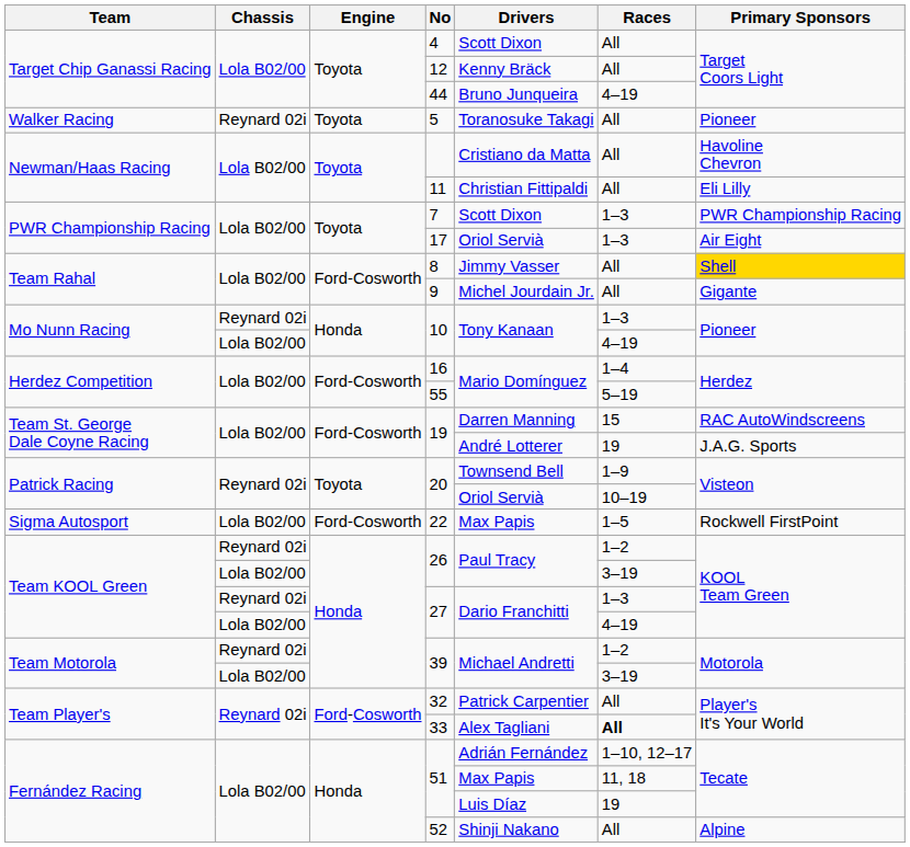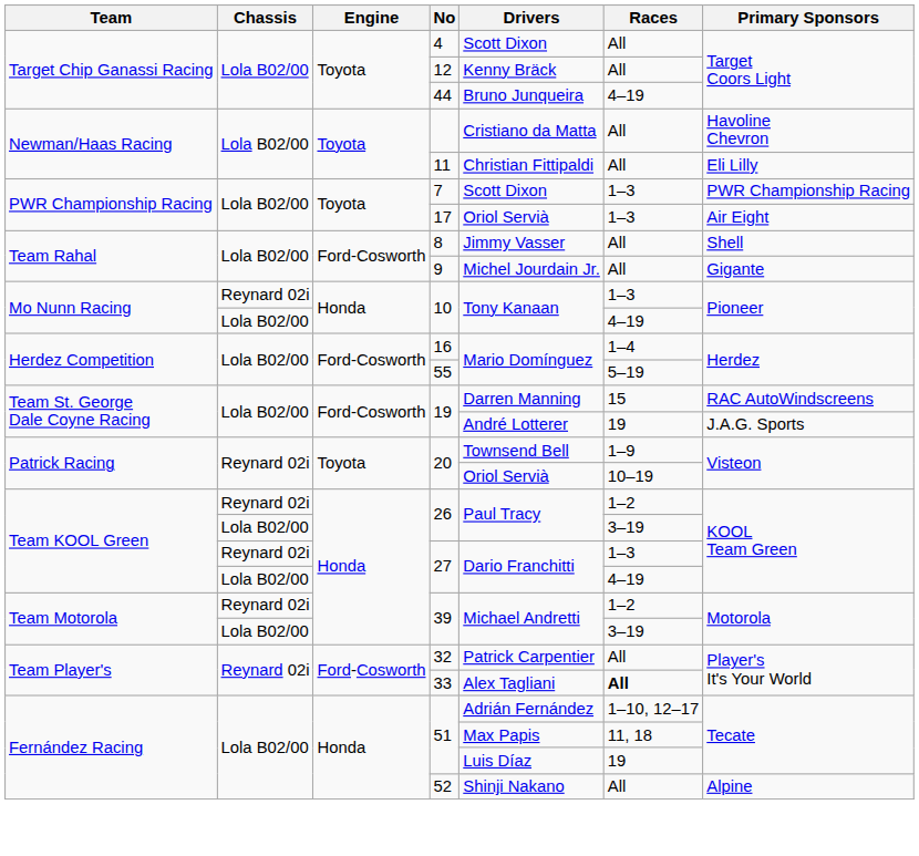 <table class="wikitable" style="font-size: 85%;">
 <tr>
 <th>Team</th>
 <th>Chassis</th>
 <th>Engine</th>
 <th>No</th>
 <th>Drivers</th>
 <th>Races</th>
 <th>Primary Sponsors</th>
 </tr>
 <tr>
 <td rowspan=3 nowrap> <a href='#'>Target Chip Ganassi Racing</a></td>
 <td rowspan=3 nowrap><a href='#'>Lola B02/00</a></td>
 <td rowspan=3>Toyota</td>
 <td>4</td>
 <td> <a href='#'>Scott Dixon</a></td>
 <td>All</td>
 <td rowspan=3><a href='#'>Target</a><br><a href='#'>Coors Light</a> <small></small></td>
 </tr>
 <tr>
 <td>12</td>
 <td> <a href='#'>Kenny Bräck</a></td>
 <td>All</td>
 </tr>
 <tr>
 <td>44</td>
 <td> <a href='#'>Bruno Junqueira</a></td>
 <td>4–19</td>
-</tr>
-<tr>
-<td> <a href='#'>Walker Racing</a></td>
-<td nowrap>Reynard 02i</td>
-<td>Toyota</td>
-<td>5</td>
-<td> <a href='#'>Toranosuke Takagi</a></td>
-<td>All</td>
-<td><a href='#'>Pioneer</a></td>
 </tr>
 <tr>
 <td rowspan=2> <a href='#'>Newman/Haas Racing</a></td>
 <td rowspan=2><a href='#'>Lola</a> B02/00</td>
 <td rowspan=2><a href='#'>Toyota</a></td>
 <td></td>
 <td> <a href='#'>Cristiano da Matta</a></td>
 <td>All</td>
 <td><a href='#'>Havoline</a> <small></small><br><a href='#'>Chevron</a> <small></small></td>
 </tr>
 <tr>
 <td>11</td>
 <td> <a href='#'>Christian Fittipaldi</a></td>
 <td>All</td>
 <td><a href='#'>Eli Lilly</a></td>
 </tr>
 <tr>
 <td rowspan="2" nowrap> <a href='#'>PWR Championship Racing</a></td>
 <td rowspan="2">Lola B02/00</td>
 <td rowspan="2">Toyota</td>
 <td>7</td>
 <td> <a href='#'>Scott Dixon</a></td>
 <td>1–3</td>
 <td nowrap><a href='#'>PWR Championship Racing</a></td>
 </tr>
 <tr>
 <td>17</td>
 <td> <a href='#'>Oriol Servià</a></td>
 <td>1–3</td>
 <td><a href='#'>Air Eight</a></td>
 </tr>
 <tr>
 <td rowspan=2> <a href='#'>Team Rahal</a></td>
 <td rowspan=2>Lola B02/00</td>
 <td rowspan=2>Ford-Cosworth</td>
 <td>8</td>
 <td> <a href='#'>Jimmy Vasser</a></td>
 <td>All</td>
-<td style="background: gold;"><a href='#'>Shell</a></td>
+<td><a href='#'>Shell</a></td>
 </tr>
 <tr>
 <td>9</td>
 <td> <a href='#'>Michel Jourdain Jr.</a></td>
 <td>All</td>
 <td><a href='#'>Gigante</a></td>
 </tr>
 <tr>
 <td rowspan="2"> <a href='#'>Mo Nunn Racing</a></td>
 <td>Reynard 02i</td>
 <td rowspan="2">Honda</td>
 <td rowspan="2">10</td>
 <td rowspan="2"> <a href='#'>Tony Kanaan</a></td>
 <td>1–3</td>
 <td rowspan=2><a href='#'>Pioneer</a></td>
 </tr>
 <tr>
 <td>Lola B02/00</td>
 <td>4–19</td>
 </tr>
 <tr>
 <td rowspan=2> <a href='#'>Herdez Competition</a></td>
 <td rowspan=2>Lola B02/00</td>
 <td rowspan=2>Ford-Cosworth</td>
 <td>16</td>
 <td rowspan=2 nowrap> <a href='#'>Mario Domínguez</a> </td>
 <td>1–4</td>
 <td rowspan=2><a href='#'>Herdez</a></td>
 </tr>
 <tr>
 <td>55</td>
 <td>5–19</td>
 </tr>
 <tr>
 <td rowspan="2"> <a href='#'>Team St. George</a><br> <a href='#'>Dale Coyne Racing</a></td>
 <td rowspan="2">Lola B02/00</td>
 <td rowspan="2">Ford-Cosworth</td>
 <td rowspan="2">19</td>
 <td> <a href='#'>Darren Manning</a> </td>
 <td>15</td>
 <td><a href='#'>RAC AutoWindscreens</a></td>
 </tr>
 <tr>
 <td> <a href='#'>André Lotterer</a> </td>
 <td>19</td>
 <td>J.A.G. Sports</td>
 </tr>
 <tr>
 <td rowspan=2> <a href='#'>Patrick Racing</a></td>
 <td rowspan=2>Reynard 02i</td>
 <td rowspan=2>Toyota</td>
 <td rowspan=2>20</td>
 <td> <a href='#'>Townsend Bell</a> </td>
 <td>1–9</td>
 <td rowspan=2><a href='#'>Visteon</a></td>
 </tr>
 <tr>
 <td> <a href='#'>Oriol Servià</a></td>
 <td>10–19</td>
-</tr>
-<tr>
-<td> <a href='#'>Sigma Autosport</a></td>
-<td>Lola B02/00</td>
-<td>Ford-Cosworth</td>
-<td>22</td>
-<td> <a href='#'>Max Papis</a></td>
-<td>1–5</td>
-<td>Rockwell FirstPoint</td>
 </tr>
 <tr>
 <td rowspan=4> <a href='#'>Team KOOL Green</a></td>
 <td>Reynard 02i</td>
 <td rowspan="6"><a href='#'>Honda</a></td>
 <td rowspan="2">26</td>
 <td rowspan="2"> <a href='#'>Paul Tracy</a></td>
 <td>1–2</td>
 <td rowspan=4><a href='#'>KOOL</a> <small></small><br><a href='#'>Team Green</a> <small></small></td>
 </tr>
 <tr>
 <td>Lola B02/00</td>
 <td>3–19</td>
 </tr>
 <tr>
 <td>Reynard 02i</td>
 <td rowspan="2">27</td>
 <td rowspan="2"> <a href='#'>Dario Franchitti</a></td>
 <td>1–3</td>
 </tr>
 <tr>
 <td>Lola B02/00</td>
 <td>4–19</td>
 </tr>
 <tr>
 <td rowspan="2"> <a href='#'>Team Motorola</a></td>
 <td>Reynard 02i</td>
 <td rowspan="2">39</td>
 <td rowspan="2"> <a href='#'>Michael Andretti</a></td>
 <td>1–2</td>
 <td rowspan="2"><a href='#'>Motorola</a></td>
 </tr>
 <tr>
 <td>Lola B02/00</td>
 <td>3–19</td>
 </tr>
 <tr>
 <td rowspan=2> <a href='#'>Team Player's</a></td>
 <td rowspan=2><a href='#'>Reynard</a> 02i</td>
 <td rowspan=2><a href='#'>Ford</a>-<a href='#'>Cosworth</a></td>
 <td>32</td>
 <td> <a href='#'>Patrick Carpentier</a></td>
 <td>All</td>
 <td rowspan=2><a href='#'>Player's</a> <small></small><br>It's Your World <small></small></td>
 </tr>
 <tr>
 <td>33</td>
 <td> <a href='#'>Alex Tagliani</a></td>
 <td><strong>All</strong></td>
 </tr>
 <tr>
 <td rowspan=4> <a href='#'>Fernández Racing</a></td>
 <td rowspan=4>Lola B02/00</td>
 <td rowspan=4>Honda</td>
 <td rowspan=3>51</td>
 <td> <a href='#'>Adrián Fernández</a></td>
 <td>1–10, 12–17</td>
 <td rowspan=3><a href='#'>Tecate</a></td>
 </tr>
 <tr>
 <td> <a href='#'>Max Papis</a></td>
 <td>11, 18</td>
 </tr>
 <tr>
 <td> <a href='#'>Luis Díaz</a> </td>
 <td>19</td>
 </tr>
 <tr>
 <td>52</td>
 <td> <a href='#'>Shinji Nakano</a></td>
 <td>All</td>
 <td><a href='#'>Alpine</a></td>
 </tr>
 <tr>
 </tr>
 </table>
